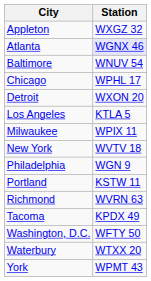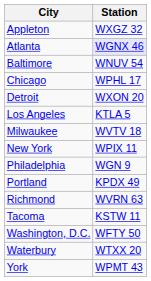 <table class="wikitable">
 <tr>
 <th>City</th>
 <th>Station</th>
 </tr>
 <tr>
 <td><a href='#'>Appleton</a></td>
 <td><a href='#'>WXGZ 32</a></td>
 </tr>
 <tr>
 <td><a href='#'>Atlanta</a></td>
 <td style="background: lavender;"><a href='#'>WGNX 46</a></td>
 </tr>
 <tr>
 <td><a href='#'>Baltimore</a></td>
 <td><a href='#'>WNUV 54</a></td>
 </tr>
 <tr>
 <td><a href='#'>Chicago</a></td>
 <td><a href='#'>WPHL 17</a></td>
 </tr>
 <tr>
 <td><a href='#'>Detroit</a></td>
 <td><a href='#'>WXON 20</a></td>
 </tr>
 <tr>
 <td><a href='#'>Los Angeles</a></td>
 <td><a href='#'>KTLA 5</a></td>
 </tr>
 <tr>
 <td><a href='#'>Milwaukee</a></td>
-<td><a href='#'>WPIX 11</a></td>
+<td><a href='#'>WVTV 18</a></td>
 </tr>
 <tr>
 <td><a href='#'>New York</a></td>
-<td><a href='#'>WVTV 18</a></td>
+<td><a href='#'>WPIX 11</a></td>
 </tr>
 <tr>
 <td><a href='#'>Philadelphia</a></td>
 <td><a href='#'>WGN 9</a></td>
 </tr>
 <tr>
 <td><a href='#'>Portland</a></td>
-<td><a href='#'>KSTW 11</a></td>
+<td><a href='#'>KPDX 49</a></td>
 </tr>
 <tr>
 <td><a href='#'>Richmond</a></td>
 <td><a href='#'>WVRN 63</a></td>
 </tr>
 <tr>
 <td><a href='#'>Tacoma</a></td>
-<td><a href='#'>KPDX 49</a></td>
+<td><a href='#'>KSTW 11</a></td>
 </tr>
 <tr>
 <td><a href='#'>Washington, D.C.</a></td>
 <td><a href='#'>WFTY 50</a></td>
 </tr>
 <tr>
 <td><a href='#'>Waterbury</a></td>
 <td><a href='#'>WTXX 20</a></td>
 </tr>
 <tr>
 <td><a href='#'>York</a></td>
 <td><a href='#'>WPMT 43</a></td>
 </tr>
 </table>
